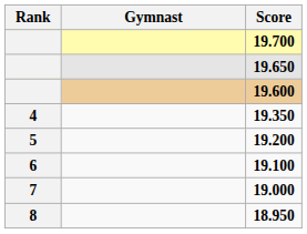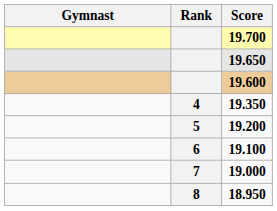 <table class="wikitable sortable" style="text-align:center; font-size:95%">
 <tr>
+<th scope="col" style="width:180px;">Gymnast</th>
 <th scope="col" style="width:50px;">Rank</th>
-<th scope="col" style="width:180px;">Gymnast</th>
 <th scope="col" style="width:50px;">Score</th>
 </tr>
 <tr style="background:#fffcaf;">
+<td style="text-align:left;"></td>
 <th scope=row style="text-align:center"></th>
-<td style="text-align:left;"></td>
 <td><strong>19.700</strong></td>
 </tr>
 <tr style="background:#e5e5e5;">
+<td style="text-align:left;"></td>
 <th scope=row style="text-align:center"></th>
-<td style="text-align:left;"></td>
 <td><strong>19.650</strong></td>
 </tr>
 <tr style="background:#ec9;">
+<td style="text-align:left;"></td>
 <th scope=row style="text-align:center"></th>
-<td style="text-align:left;"></td>
 <td><strong>19.600</strong></td>
 </tr>
 <tr>
+<td style="text-align:left;"></td>
 <th scope=row style="text-align:center">4</th>
-<td style="text-align:left;"></td>
 <td><strong>19.350</strong></td>
 </tr>
 <tr>
+<td style="text-align:left;"></td>
 <th scope=row style="text-align:center">5</th>
-<td style="text-align:left;"></td>
 <td><strong>19.200</strong></td>
 </tr>
 <tr>
+<td style="text-align:left;"></td>
 <th scope=row style="text-align:center">6</th>
-<td style="text-align:left;"></td>
 <td><strong>19.100</strong></td>
 </tr>
 <tr>
+<td style="text-align:left;"></td>
 <th scope=row style="text-align:center">7</th>
-<td style="text-align:left;"></td>
 <td><strong>19.000</strong></td>
 </tr>
 <tr>
+<td style="text-align:left;"></td>
 <th scope=row style="text-align:center">8</th>
-<td style="text-align:left;"></td>
 <td><strong>18.950</strong></td>
 </tr>
 </table>
